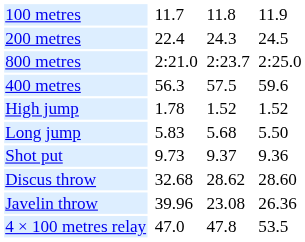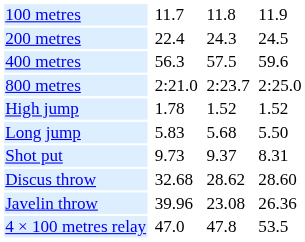 <table>
 <tr>
 <td bgcolor = DDEEFF><a href='#'>100 metres</a></td>
 <td></td>
 <td>11.7</td>
 <td></td>
 <td>11.8</td>
 <td></td>
 <td>11.9</td>
 </tr>
 <tr>
 <td bgcolor = DDEEFF><a href='#'>200 metres</a></td>
 <td></td>
 <td>22.4</td>
 <td></td>
 <td>24.3</td>
 <td></td>
 <td>24.5</td>
 </tr>
 <tr>
+<td bgcolor = DDEEFF><a href='#'>400 metres</a></td>
+<td></td>
+<td>56.3</td>
+<td></td>
+<td>57.5</td>
+<td></td>
+<td>59.6</td>
+</tr>
+<tr>
 <td bgcolor = DDEEFF><a href='#'>800 metres</a></td>
 <td></td>
 <td>2:21.0</td>
 <td></td>
 <td>2:23.7</td>
 <td></td>
 <td>2:25.0</td>
-</tr>
-<tr>
-<td bgcolor = DDEEFF><a href='#'>400 metres</a></td>
-<td></td>
-<td>56.3</td>
-<td></td>
-<td>57.5</td>
-<td></td>
-<td>59.6</td>
 </tr>
 <tr>
 <td bgcolor = DDEEFF><a href='#'>High jump</a></td>
 <td></td>
 <td>1.78</td>
 <td></td>
 <td>1.52</td>
 <td></td>
 <td>1.52</td>
 </tr>
 <tr>
 <td bgcolor = DDEEFF><a href='#'>Long jump</a></td>
 <td></td>
 <td>5.83</td>
 <td></td>
 <td>5.68</td>
 <td></td>
 <td>5.50</td>
 </tr>
 <tr>
 <td bgcolor = DDEEFF><a href='#'>Shot put</a></td>
 <td></td>
 <td>9.73</td>
 <td></td>
 <td>9.37</td>
 <td></td>
-<td>9.36</td>
+<td>8.31</td>
 </tr>
 <tr>
 <td bgcolor = DDEEFF><a href='#'>Discus throw</a></td>
 <td></td>
 <td>32.68</td>
 <td></td>
 <td>28.62</td>
 <td></td>
 <td>28.60</td>
 </tr>
 <tr>
 <td bgcolor = DDEEFF><a href='#'>Javelin throw</a></td>
 <td></td>
 <td>39.96</td>
 <td></td>
 <td>23.08</td>
 <td></td>
 <td>26.36</td>
 </tr>
 <tr>
 <td bgcolor = DDEEFF><a href='#'>4 × 100 metres relay</a></td>
 <td></td>
 <td>47.0</td>
 <td></td>
 <td>47.8</td>
 <td></td>
 <td>53.5</td>
 </tr>
 </table>
